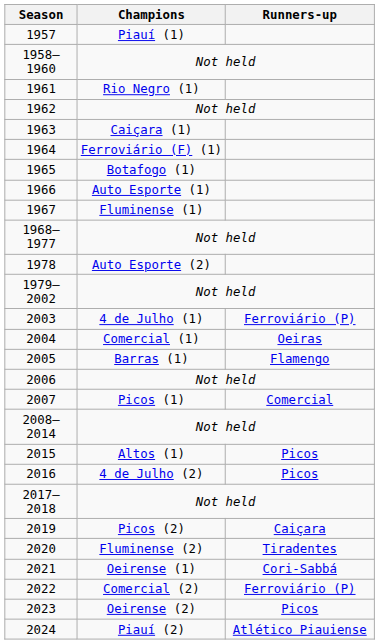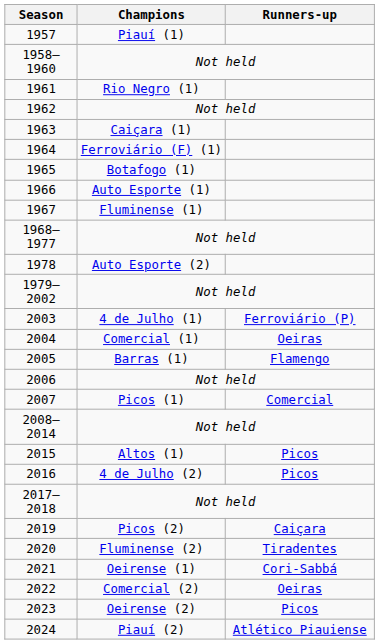 <table class="wikitable" style="text-align:center; margin-left:1em;">
 <tr>
 <th style="width:70px">Season</th>
 <th style="width:150px">Champions</th>
 <th style="width:150px">Runners-up</th>
 </tr>
 <tr>
 <td>1957</td>
 <td><a href='#'>Piauí</a> (1)</td>
 <td></td>
 </tr>
 <tr>
 <td>1958–1960</td>
 <td colspan=2><em>Not held</em></td>
 </tr>
 <tr>
 <td>1961</td>
 <td><a href='#'>Rio Negro</a> (1)</td>
 <td></td>
 </tr>
 <tr>
 <td>1962</td>
 <td colspan=2><em>Not held</em></td>
 </tr>
 <tr>
 <td>1963</td>
 <td><a href='#'>Caiçara</a> (1)</td>
 <td></td>
 </tr>
 <tr>
 <td>1964</td>
 <td><a href='#'>Ferroviário (F)</a> (1)</td>
 <td></td>
 </tr>
 <tr>
 <td>1965</td>
 <td><a href='#'>Botafogo</a> (1)</td>
 <td></td>
 </tr>
 <tr>
 <td>1966</td>
 <td><a href='#'>Auto Esporte</a> (1)</td>
 <td></td>
 </tr>
 <tr>
 <td>1967</td>
 <td><a href='#'>Fluminense</a> (1)</td>
 <td></td>
 </tr>
 <tr>
 <td>1968–1977</td>
 <td colspan=2><em>Not held</em></td>
 </tr>
 <tr>
 <td>1978</td>
 <td><a href='#'>Auto Esporte</a> (2)</td>
 <td></td>
 </tr>
 <tr>
 <td>1979–2002</td>
 <td colspan=2><em>Not held</em></td>
 </tr>
 <tr>
 <td>2003</td>
 <td><a href='#'>4 de Julho</a> (1)</td>
 <td><a href='#'>Ferroviário (P)</a></td>
 </tr>
 <tr>
 <td>2004</td>
 <td><a href='#'>Comercial</a> (1)</td>
 <td><a href='#'>Oeiras</a></td>
 </tr>
 <tr>
 <td>2005</td>
 <td><a href='#'>Barras</a> (1)</td>
 <td><a href='#'>Flamengo</a></td>
 </tr>
 <tr>
 <td>2006</td>
 <td colspan=2><em>Not held</em></td>
 </tr>
 <tr>
 <td>2007</td>
 <td><a href='#'>Picos</a> (1)</td>
 <td><a href='#'>Comercial</a></td>
 </tr>
 <tr>
 <td>2008–2014</td>
 <td colspan=2><em>Not held</em></td>
 </tr>
 <tr>
 <td>2015</td>
 <td><a href='#'>Altos</a> (1)</td>
 <td><a href='#'>Picos</a></td>
 </tr>
 <tr>
 <td>2016</td>
 <td><a href='#'>4 de Julho</a> (2)</td>
 <td><a href='#'>Picos</a></td>
 </tr>
 <tr>
 <td>2017–2018</td>
 <td colspan=2><em>Not held</em></td>
 </tr>
 <tr>
 <td>2019</td>
 <td><a href='#'>Picos</a> (2)</td>
 <td><a href='#'>Caiçara</a></td>
 </tr>
 <tr>
 <td>2020</td>
 <td><a href='#'>Fluminense</a> (2)</td>
 <td><a href='#'>Tiradentes</a></td>
 </tr>
 <tr>
 <td>2021</td>
 <td><a href='#'>Oeirense</a> (1)</td>
 <td><a href='#'>Cori-Sabbá</a></td>
 </tr>
 <tr>
 <td>2022</td>
 <td><a href='#'>Comercial</a> (2)</td>
-<td><a href='#'>Ferroviário (P)</a></td>
+<td><a href='#'>Oeiras</a></td>
 </tr>
 <tr>
 <td>2023</td>
 <td><a href='#'>Oeirense</a> (2)</td>
 <td><a href='#'>Picos</a></td>
 </tr>
 <tr>
 <td>2024</td>
 <td><a href='#'>Piauí</a> (2)</td>
 <td><a href='#'>Atlético Piauiense</a></td>
 </tr>
 </table>
